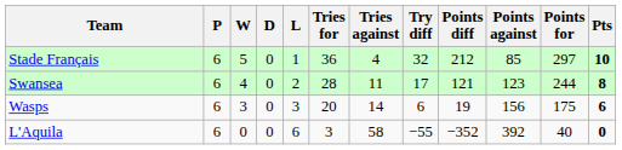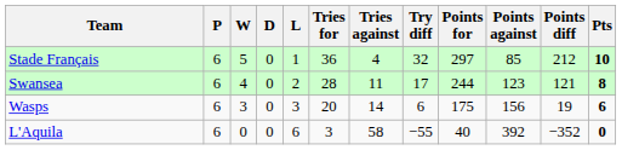 <table class="wikitable" style="text-align: center;">
 <tr>
 <th width="200">Team</th>
 <th width="20">P</th>
 <th width="20">W</th>
 <th width="20">D</th>
 <th width="20">L</th>
 <th width="20">Tries for</th>
 <th width="20">Tries against</th>
 <th width="30">Try diff</th>
+<th width="20">Points for</th>
+<th width="20">Points against</th>
 <th width="25">Points diff</th>
-<th width="20">Points against</th>
-<th width="20">Points for</th>
 <th width="20">Pts</th>
 </tr>
 <tr bgcolor="#ccffcc">
 <td align="left">  <a href='#'>Stade Français</a></td>
 <td>6</td>
 <td>5</td>
 <td>0</td>
 <td>1</td>
 <td>36</td>
 <td>4</td>
 <td>32</td>
+<td>297</td>
+<td>85</td>
 <td>212</td>
-<td>85</td>
-<td>297</td>
 <td><strong>10</strong></td>
 </tr>
 <tr bgcolor="#ccffcc">
 <td align="left"> <a href='#'>Swansea</a></td>
 <td>6</td>
 <td>4</td>
 <td>0</td>
 <td>2</td>
 <td>28</td>
 <td>11</td>
 <td>17</td>
+<td>244</td>
+<td>123</td>
 <td>121</td>
-<td>123</td>
-<td>244</td>
 <td><strong>8</strong></td>
 </tr>
 <tr>
 <td align="left"> <a href='#'>Wasps</a></td>
 <td>6</td>
 <td>3</td>
 <td>0</td>
 <td>3</td>
 <td>20</td>
 <td>14</td>
 <td>6</td>
+<td>175</td>
+<td>156</td>
 <td>19</td>
-<td>156</td>
-<td>175</td>
 <td><strong>6</strong></td>
 </tr>
 <tr>
 <td align="left"> <a href='#'>L'Aquila</a></td>
 <td>6</td>
 <td>0</td>
 <td>0</td>
 <td>6</td>
 <td>3</td>
 <td>58</td>
 <td>−55</td>
+<td>40</td>
+<td>392</td>
 <td>−352</td>
-<td>392</td>
-<td>40</td>
 <td><strong>0</strong></td>
 </tr>
 </table>
